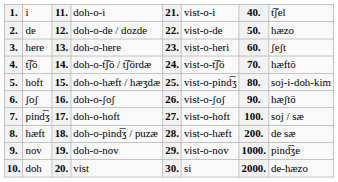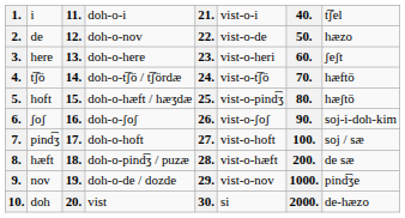 <table class="wikitable">
 <tr>
 <th>1.</th>
 <td>i</td>
 <th>11.</th>
 <td>doh-o-i</td>
 <th>21.</th>
 <td>vist-o-i</td>
 <th>40.</th>
 <td>t͡ʃel</td>
 </tr>
 <tr>
 <th>2.</th>
 <td>de</td>
 <th>12.</th>
-<td>doh-o-de / dozde</td>
+<td>doh-o-nov</td>
 <th>22.</th>
 <td>vist-o-de</td>
 <th>50.</th>
 <td>hæzo</td>
 </tr>
 <tr>
 <th>3.</th>
 <td>here</td>
 <th>13.</th>
 <td>doh-o-here</td>
 <th>23.</th>
 <td>vist-o-heri</td>
 <th>60.</th>
 <td>ʃeʃt</td>
 </tr>
 <tr>
 <th>4.</th>
 <td>t͡ʃö</td>
 <th>14.</th>
 <td>doh-o-t͡ʃö / t͡ʃördæ</td>
 <th>24.</th>
 <td>vist-o-t͡ʃö</td>
 <th>70.</th>
 <td>hæftö</td>
 </tr>
 <tr>
 <th>5.</th>
 <td>hoft</td>
 <th>15.</th>
 <td>doh-o-hæft / hæʒdæ</td>
 <th>25.</th>
 <td>vist-o-pind͡ʒ</td>
 <th>80.</th>
-<td>soj-i-doh-kim</td>
+<td>hæʃtö</td>
 </tr>
 <tr>
 <th>6.</th>
 <td>ʃoʃ</td>
 <th>16.</th>
 <td>doh-o-ʃoʃ</td>
 <th>26.</th>
 <td>vist-o-ʃoʃ</td>
 <th>90.</th>
-<td>hæʃtö</td>
+<td>soj-i-doh-kim</td>
 </tr>
 <tr>
 <th>7.</th>
 <td>pind͡ʒ</td>
 <th>17.</th>
 <td>doh-o-hoft</td>
 <th>27.</th>
 <td>vist-o-hoft</td>
 <th>100.</th>
 <td>soj / sæ</td>
 </tr>
 <tr>
 <th>8.</th>
 <td>hæft</td>
 <th>18.</th>
 <td>doh-o-pind͡ʒ / puzæ</td>
 <th>28.</th>
 <td>vist-o-hæft</td>
 <th>200.</th>
 <td>de sæ</td>
 </tr>
 <tr>
 <th>9.</th>
 <td>nov</td>
 <th>19.</th>
-<td>doh-o-nov</td>
+<td>doh-o-de / dozde</td>
 <th>29.</th>
 <td>vist-o-nov</td>
 <th>1000.</th>
 <td>pind͡ʒe</td>
 </tr>
 <tr>
 <th>10.</th>
 <td>doh</td>
 <th>20.</th>
 <td>vist</td>
 <th>30.</th>
 <td>si</td>
 <th>2000.</th>
 <td>de-hæzo</td>
 </tr>
 </table>
